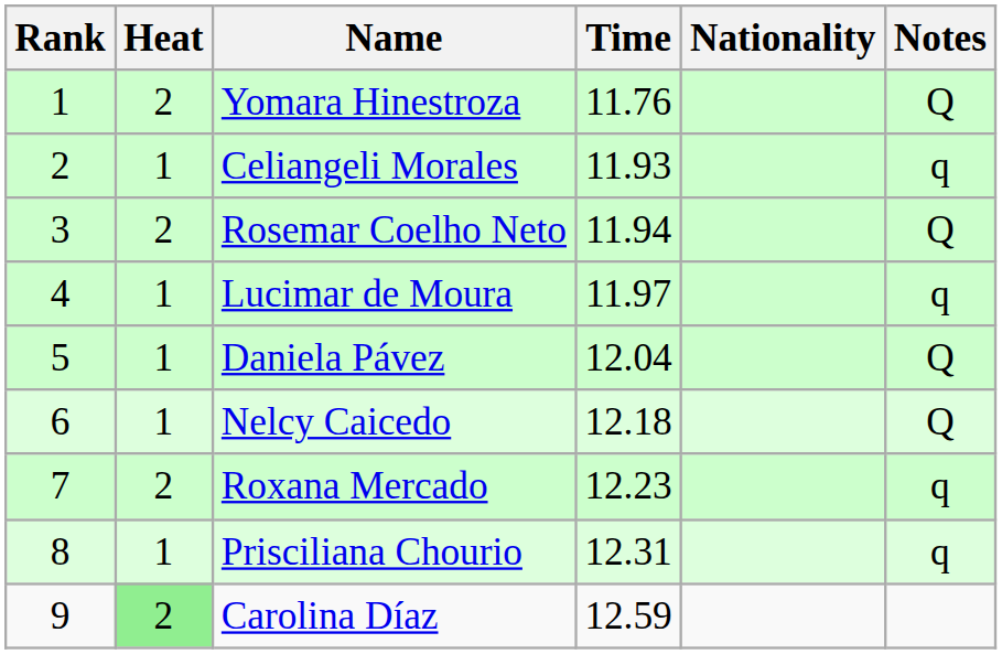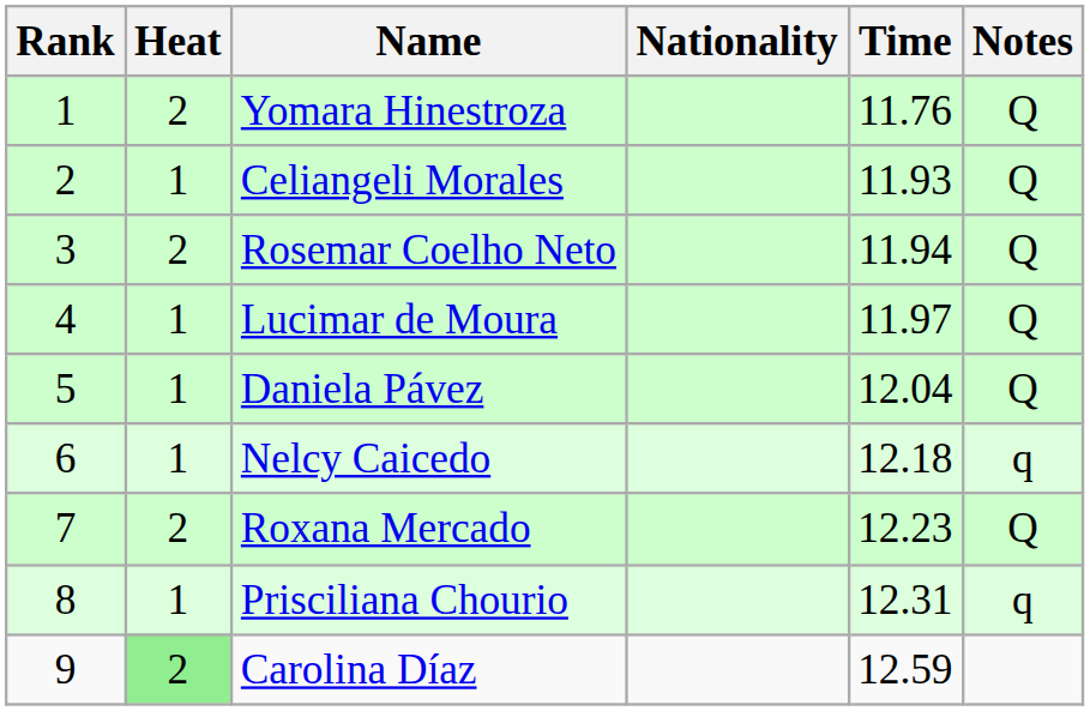 <table class="wikitable sortable" style="text-align:center;font-size:95%">
 <tr>
 <th>Rank</th>
 <th>Heat</th>
 <th>Name</th>
+<th>Nationality</th>
 <th>Time</th>
-<th>Nationality</th>
 <th>Notes</th>
 </tr>
 <tr bgcolor=ccffcc>
 <td>1</td>
 <td>2</td>
 <td align=left><a href='#'>Yomara Hinestroza</a></td>
+<td align=left></td>
 <td>11.76</td>
-<td align=left></td>
 <td>Q</td>
 </tr>
 <tr bgcolor=ccffcc>
 <td>2</td>
 <td>1</td>
 <td align=left><a href='#'>Celiangeli Morales</a></td>
+<td align=left></td>
 <td>11.93</td>
-<td align=left></td>
-<td>q</td>
+<td>Q</td>
 </tr>
 <tr bgcolor=ccffcc>
 <td>3</td>
 <td>2</td>
 <td align=left><a href='#'>Rosemar Coelho Neto</a></td>
+<td align=left></td>
 <td>11.94</td>
-<td align=left></td>
 <td>Q</td>
 </tr>
 <tr bgcolor=ccffcc>
 <td>4</td>
 <td>1</td>
 <td align=left><a href='#'>Lucimar de Moura</a></td>
+<td align=left></td>
 <td>11.97</td>
-<td align=left></td>
-<td>q</td>
+<td>Q</td>
 </tr>
 <tr bgcolor=ccffcc>
 <td>5</td>
 <td>1</td>
 <td align=left><a href='#'>Daniela Pávez</a></td>
+<td align=left></td>
 <td>12.04</td>
-<td align=left></td>
 <td>Q</td>
 </tr>
 <tr bgcolor=ddffdd>
 <td>6</td>
 <td>1</td>
 <td align=left><a href='#'>Nelcy Caicedo</a></td>
+<td align=left></td>
 <td>12.18</td>
-<td align=left></td>
-<td>Q</td>
+<td>q</td>
 </tr>
 <tr bgcolor=ccffcc>
 <td>7</td>
 <td>2</td>
 <td align=left><a href='#'>Roxana Mercado</a></td>
+<td align=left></td>
 <td>12.23</td>
-<td align=left></td>
-<td>q</td>
+<td>Q</td>
 </tr>
 <tr bgcolor=ddffdd>
 <td>8</td>
 <td>1</td>
 <td align=left><a href='#'>Prisciliana Chourio</a></td>
+<td align=left></td>
 <td>12.31</td>
-<td align=left></td>
 <td>q</td>
 </tr>
 <tr>
 <td>9</td>
 <td style="background: lightgreen;">2</td>
 <td align=left><a href='#'>Carolina Díaz</a></td>
+<td align=left></td>
 <td>12.59</td>
-<td align=left></td>
 <td></td>
 </tr>
 </table>
